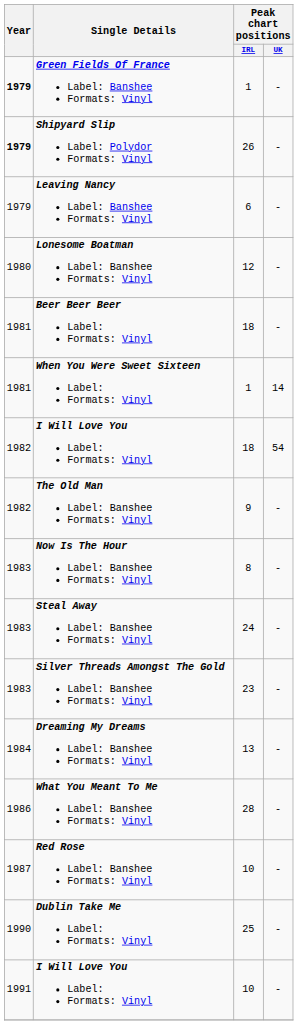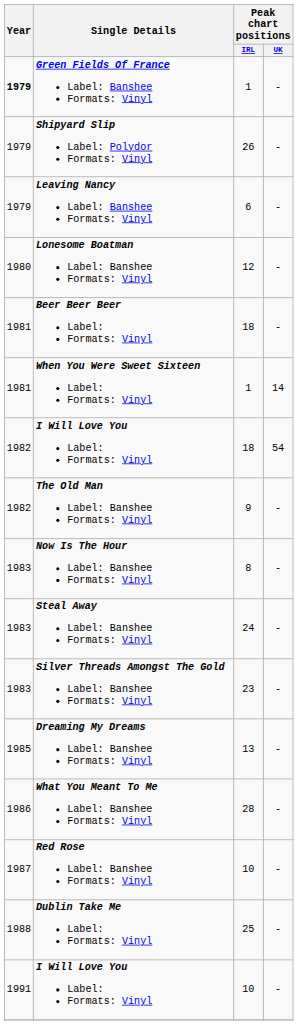 <table class="wikitable" style="text-align:center;">
 <tr>
 <th rowspan="2">Year</th>
 <th width="250" rowspan="2">Single Details</th>
 <th colspan="3">Peak chart positions</th>
 </tr>
 <tr>
 <th style="width:3em;font-size:75%"><a href='#'>IRL</a></th>
 <th style="width:3em;font-size:75%"><a href='#'>UK</a></th>
 </tr>
 <tr>
 <td><strong>1979</strong></td>
 <td align="left"><strong><em><a href='#'>Green Fields Of France</a></em></strong><br><ul><li>Label: <a href='#'>Banshee</a></li><li>Formats: <a href='#'>Vinyl</a></li></ul></td>
 <td>1</td>
 <td>-</td>
 </tr>
 <tr>
-<td><strong>1979</strong></td>
+<td>1979</td>
 <td align="left"><strong><em>Shipyard Slip</em></strong><br><ul><li>Label: <a href='#'>Polydor</a></li><li>Formats: <a href='#'>Vinyl</a></li></ul></td>
 <td>26</td>
 <td>-</td>
 </tr>
 <tr>
 <td>1979</td>
 <td align="left"><strong><em>Leaving Nancy</em></strong><br><ul><li>Label: <a href='#'>Banshee</a></li><li>Formats: <a href='#'>Vinyl</a></li></ul></td>
 <td>6</td>
 <td>-</td>
 </tr>
 <tr>
 <td>1980</td>
 <td align="left"><strong><em>Lonesome Boatman</em></strong><br><ul><li>Label: Banshee</li><li>Formats: <a href='#'>Vinyl</a></li></ul></td>
 <td>12</td>
 <td>-</td>
 </tr>
 <tr>
 <td>1981</td>
 <td align="left"><strong><em>Beer Beer Beer</em></strong><br><ul><li>Label:</li><li>Formats: <a href='#'>Vinyl</a></li></ul></td>
 <td>18</td>
 <td>-</td>
 </tr>
 <tr>
 <td>1981</td>
 <td align="left"><strong><em>When You Were Sweet Sixteen</em></strong><br><ul><li>Label:</li><li>Formats: <a href='#'>Vinyl</a></li></ul></td>
 <td>1</td>
 <td>14</td>
 </tr>
 <tr>
 <td>1982</td>
 <td align="left"><strong><em>I Will Love You</em></strong><br><ul><li>Label:</li><li>Formats: <a href='#'>Vinyl</a></li></ul></td>
 <td>18</td>
 <td>54</td>
 </tr>
 <tr>
 <td>1982</td>
 <td align="left"><strong><em>The Old Man</em></strong><br><ul><li>Label: Banshee</li><li>Formats: <a href='#'>Vinyl</a></li></ul></td>
 <td>9</td>
 <td>-</td>
 </tr>
 <tr>
 <td>1983</td>
 <td align="left"><strong><em>Now Is The Hour</em></strong><br><ul><li>Label: Banshee</li><li>Formats: <a href='#'>Vinyl</a></li></ul></td>
 <td>8</td>
 <td>-</td>
 </tr>
 <tr>
 <td>1983</td>
 <td align="left"><strong><em>Steal Away</em></strong><br><ul><li>Label: Banshee</li><li>Formats: <a href='#'>Vinyl</a></li></ul></td>
 <td>24</td>
 <td>-</td>
 </tr>
 <tr>
 <td>1983</td>
 <td align="left"><strong><em>Silver Threads Amongst The Gold</em></strong><br><ul><li>Label: Banshee</li><li>Formats: <a href='#'>Vinyl</a></li></ul></td>
 <td>23</td>
 <td>-</td>
 </tr>
 <tr>
-<td>1984</td>
+<td>1985</td>
 <td align="left"><strong><em>Dreaming My Dreams</em></strong><br><ul><li>Label: Banshee</li><li>Formats: <a href='#'>Vinyl</a></li></ul></td>
 <td>13</td>
 <td>-</td>
 </tr>
 <tr>
 <td>1986</td>
 <td align="left"><strong><em>What You Meant To Me</em></strong><br><ul><li>Label: Banshee</li><li>Formats: <a href='#'>Vinyl</a></li></ul></td>
 <td>28</td>
 <td>-</td>
 </tr>
 <tr>
 <td>1987</td>
 <td align="left"><strong><em>Red Rose</em></strong><br><ul><li>Label: Banshee</li><li>Formats: <a href='#'>Vinyl</a></li></ul></td>
 <td>10</td>
 <td>-</td>
 </tr>
 <tr>
-<td>1990</td>
+<td>1988</td>
 <td align="left"><strong><em>Dublin Take Me</em></strong><br><ul><li>Label:</li><li>Formats: <a href='#'>Vinyl</a></li></ul></td>
 <td>25</td>
 <td>-</td>
 </tr>
 <tr>
 <td>1991</td>
 <td align="left"><strong><em>I Will Love You</em></strong><br><ul><li>Label:</li><li>Formats: <a href='#'>Vinyl</a></li></ul></td>
 <td>10</td>
 <td>-</td>
 </tr>
 <tr>
 </tr>
 </table>
